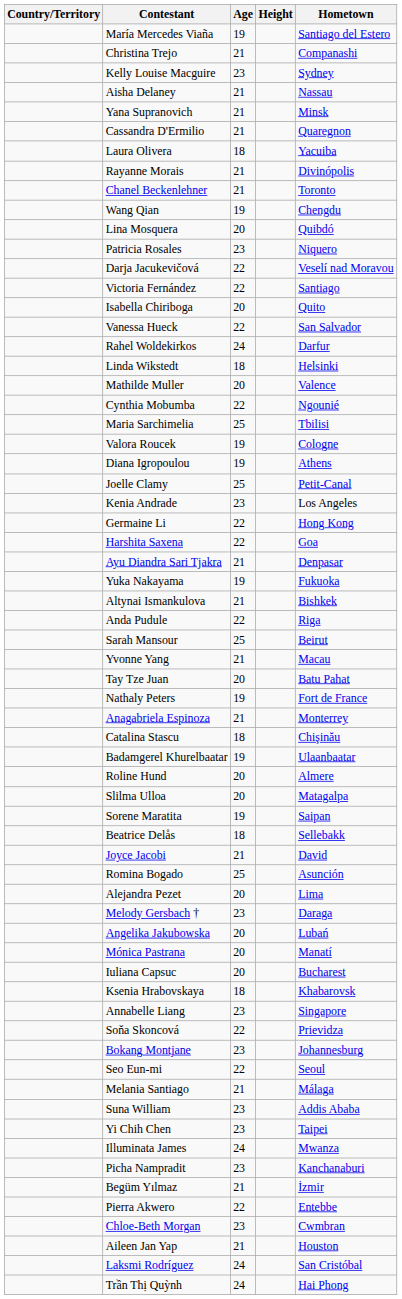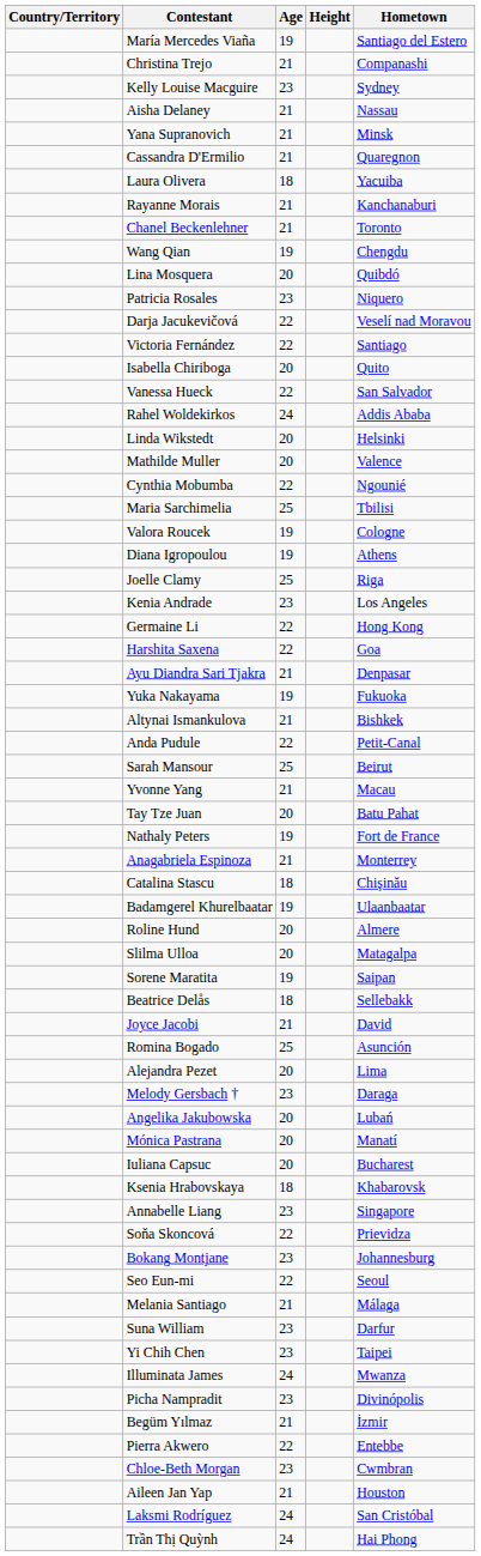 <table class="wikitable sortable" style="font-size:95%;">
 <tr>
 <th>Country/Territory</th>
 <th>Contestant</th>
 <th>Age</th>
 <th>Height</th>
 <th>Hometown</th>
 </tr>
 <tr>
 <td><strong></strong></td>
 <td>María Mercedes Viaña</td>
 <td>19</td>
 <td></td>
 <td><a href='#'>Santiago del Estero</a></td>
 </tr>
 <tr>
 <td><strong></strong></td>
 <td>Christina Trejo</td>
 <td>21</td>
 <td></td>
 <td><a href='#'>Companashi</a></td>
 </tr>
 <tr>
 <td><strong></strong></td>
 <td>Kelly Louise Macguire</td>
 <td>23</td>
 <td></td>
 <td><a href='#'>Sydney</a></td>
 </tr>
 <tr>
 <td><strong></strong></td>
 <td>Aisha Delaney</td>
 <td>21</td>
 <td></td>
 <td><a href='#'>Nassau</a></td>
 </tr>
 <tr>
 <td><strong></strong></td>
 <td>Yana Supranovich</td>
 <td>21</td>
 <td></td>
 <td><a href='#'>Minsk</a></td>
 </tr>
 <tr>
 <td><strong></strong></td>
 <td>Cassandra D'Ermilio</td>
 <td>21</td>
 <td></td>
 <td><a href='#'>Quaregnon</a></td>
 </tr>
 <tr>
 <td><strong></strong></td>
 <td>Laura Olivera</td>
 <td>18</td>
 <td></td>
 <td><a href='#'>Yacuiba</a></td>
 </tr>
 <tr>
 <td><strong></strong></td>
 <td>Rayanne Morais</td>
 <td>21</td>
 <td></td>
-<td><a href='#'>Divinópolis</a></td>
+<td><a href='#'>Kanchanaburi</a></td>
 </tr>
 <tr>
 <td><strong></strong></td>
 <td><a href='#'>Chanel Beckenlehner</a></td>
 <td>21</td>
 <td></td>
 <td><a href='#'>Toronto</a></td>
 </tr>
 <tr>
 <td><strong></strong></td>
 <td>Wang Qian</td>
 <td>19</td>
 <td></td>
 <td><a href='#'>Chengdu</a></td>
 </tr>
 <tr>
 <td><strong></strong></td>
 <td>Lina Mosquera</td>
 <td>20</td>
 <td></td>
 <td><a href='#'>Quibdó</a></td>
 </tr>
 <tr>
 <td><strong></strong></td>
 <td>Patricia Rosales</td>
 <td>23</td>
 <td></td>
 <td><a href='#'>Niquero</a></td>
 </tr>
 <tr>
 <td><strong></strong></td>
 <td>Darja Jacukevičová</td>
 <td>22</td>
 <td></td>
 <td><a href='#'>Veselí nad Moravou</a></td>
 </tr>
 <tr>
 <td><strong></strong></td>
 <td>Victoria Fernández</td>
 <td>22</td>
 <td></td>
 <td><a href='#'>Santiago</a></td>
 </tr>
 <tr>
 <td><strong></strong></td>
 <td>Isabella Chiriboga</td>
 <td>20</td>
 <td></td>
 <td><a href='#'>Quito</a></td>
 </tr>
 <tr>
 <td><strong></strong></td>
 <td>Vanessa Hueck</td>
 <td>22</td>
 <td></td>
 <td><a href='#'>San Salvador</a></td>
 </tr>
 <tr>
 <td><strong></strong></td>
 <td>Rahel Woldekirkos</td>
 <td>24</td>
 <td></td>
-<td><a href='#'>Darfur</a></td>
+<td><a href='#'>Addis Ababa</a></td>
 </tr>
 <tr>
 <td><strong></strong></td>
 <td>Linda Wikstedt</td>
-<td>18</td>
+<td>20</td>
 <td></td>
 <td><a href='#'>Helsinki</a></td>
 </tr>
 <tr>
 <td><strong></strong></td>
 <td>Mathilde Muller</td>
 <td>20</td>
 <td></td>
 <td><a href='#'>Valence</a></td>
 </tr>
 <tr>
 <td><strong></strong></td>
 <td>Cynthia Mobumba</td>
 <td>22</td>
 <td></td>
 <td><a href='#'>Ngounié</a></td>
 </tr>
 <tr>
 <td><strong></strong></td>
 <td>Maria Sarchimelia</td>
 <td>25</td>
 <td></td>
 <td><a href='#'>Tbilisi</a></td>
 </tr>
 <tr>
 <td><strong></strong></td>
 <td>Valora Roucek</td>
 <td>19</td>
 <td></td>
 <td><a href='#'>Cologne</a></td>
 </tr>
 <tr>
 <td><strong></strong></td>
 <td>Diana Igropoulou</td>
 <td>19</td>
 <td></td>
 <td><a href='#'>Athens</a></td>
 </tr>
 <tr>
 <td><strong></strong></td>
 <td>Joelle Clamy</td>
 <td>25</td>
 <td></td>
-<td><a href='#'>Petit-Canal</a></td>
+<td><a href='#'>Riga</a></td>
 </tr>
 <tr>
 <td><strong></strong></td>
 <td>Kenia Andrade</td>
 <td>23</td>
 <td></td>
 <td>Los Angeles</td>
 </tr>
 <tr>
 <td><strong></strong></td>
 <td>Germaine Li</td>
 <td>22</td>
 <td></td>
 <td><a href='#'>Hong Kong</a></td>
 </tr>
 <tr>
 <td><strong></strong></td>
 <td><a href='#'>Harshita Saxena</a></td>
 <td>22</td>
 <td></td>
 <td><a href='#'>Goa</a></td>
 </tr>
 <tr>
 <td><strong></strong></td>
 <td><a href='#'>Ayu Diandra Sari Tjakra</a></td>
 <td>21</td>
 <td></td>
 <td><a href='#'>Denpasar</a></td>
 </tr>
 <tr>
 <td><strong></strong></td>
 <td>Yuka Nakayama</td>
 <td>19</td>
 <td></td>
 <td><a href='#'>Fukuoka</a></td>
 </tr>
 <tr>
 <td><strong></strong></td>
 <td>Altynai Ismankulova</td>
 <td>21</td>
 <td></td>
 <td><a href='#'>Bishkek</a></td>
 </tr>
 <tr>
 <td><strong></strong></td>
 <td>Anda Pudule</td>
 <td>22</td>
 <td></td>
-<td><a href='#'>Riga</a></td>
+<td><a href='#'>Petit-Canal</a></td>
 </tr>
 <tr>
 <td><strong></strong></td>
 <td>Sarah Mansour</td>
 <td>25</td>
 <td></td>
 <td><a href='#'>Beirut</a></td>
 </tr>
 <tr>
 <td><strong></strong></td>
 <td>Yvonne Yang</td>
 <td>21</td>
 <td></td>
 <td><a href='#'>Macau</a></td>
 </tr>
 <tr>
 <td><strong></strong></td>
 <td>Tay Tze Juan</td>
 <td>20</td>
 <td></td>
 <td><a href='#'>Batu Pahat</a></td>
 </tr>
 <tr>
 <td><strong></strong></td>
 <td>Nathaly Peters</td>
 <td>19</td>
 <td></td>
 <td><a href='#'>Fort de France</a></td>
 </tr>
 <tr>
 <td><strong></strong></td>
 <td><a href='#'>Anagabriela Espinoza</a></td>
 <td>21</td>
 <td></td>
 <td><a href='#'>Monterrey</a></td>
 </tr>
 <tr>
 <td><strong></strong></td>
 <td>Catalina Stascu</td>
 <td>18</td>
 <td></td>
 <td><a href='#'>Chişinău</a></td>
 </tr>
 <tr>
 <td><strong></strong></td>
 <td>Badamgerel Khurelbaatar</td>
 <td>19</td>
 <td></td>
 <td><a href='#'>Ulaanbaatar</a></td>
 </tr>
 <tr>
 <td><strong></strong></td>
 <td>Roline Hund</td>
 <td>20</td>
 <td></td>
 <td><a href='#'>Almere</a></td>
 </tr>
 <tr>
 <td><strong></strong></td>
 <td>Slilma Ulloa</td>
 <td>20</td>
 <td></td>
 <td><a href='#'>Matagalpa</a></td>
 </tr>
 <tr>
 <td><strong></strong></td>
 <td>Sorene Maratita</td>
 <td>19</td>
 <td></td>
 <td><a href='#'>Saipan</a></td>
 </tr>
 <tr>
 <td><strong></strong></td>
 <td>Beatrice Delås</td>
 <td>18</td>
 <td></td>
 <td><a href='#'>Sellebakk</a></td>
 </tr>
 <tr>
 <td><strong></strong></td>
 <td><a href='#'>Joyce Jacobi</a></td>
 <td>21</td>
 <td></td>
 <td><a href='#'>David</a></td>
 </tr>
 <tr>
 <td><strong></strong></td>
 <td>Romina Bogado</td>
 <td>25</td>
 <td></td>
 <td><a href='#'>Asunción</a></td>
 </tr>
 <tr>
 <td><strong></strong></td>
 <td>Alejandra Pezet</td>
 <td>20</td>
 <td></td>
 <td><a href='#'>Lima</a></td>
 </tr>
 <tr>
 <td><strong></strong></td>
 <td><a href='#'>Melody Gersbach</a> † </td>
 <td>23</td>
 <td></td>
 <td><a href='#'>Daraga</a></td>
 </tr>
 <tr>
 <td><strong></strong></td>
 <td><a href='#'>Angelika Jakubowska</a></td>
 <td>20</td>
 <td></td>
 <td><a href='#'>Lubań</a></td>
 </tr>
 <tr>
 <td><strong></strong></td>
 <td><a href='#'>Mónica Pastrana</a></td>
 <td>20</td>
 <td></td>
 <td><a href='#'>Manatí</a></td>
 </tr>
 <tr>
 <td><strong></strong></td>
 <td>Iuliana Capsuc</td>
 <td>20</td>
 <td></td>
 <td><a href='#'>Bucharest</a></td>
 </tr>
 <tr>
 <td><strong></strong></td>
 <td>Ksenia Hrabovskaya</td>
 <td>18</td>
 <td></td>
 <td><a href='#'>Khabarovsk</a></td>
 </tr>
 <tr>
 <td><strong></strong></td>
 <td>Annabelle Liang</td>
 <td>23</td>
 <td></td>
 <td><a href='#'>Singapore</a></td>
 </tr>
 <tr>
 <td><strong></strong></td>
 <td>Soňa Skoncová</td>
 <td>22</td>
 <td></td>
 <td><a href='#'>Prievidza</a></td>
 </tr>
 <tr>
 <td><strong></strong></td>
 <td><a href='#'>Bokang Montjane</a></td>
 <td>23</td>
 <td></td>
 <td><a href='#'>Johannesburg</a></td>
 </tr>
 <tr>
 <td><strong></strong></td>
 <td>Seo Eun-mi</td>
 <td>22</td>
 <td></td>
 <td><a href='#'>Seoul</a></td>
 </tr>
 <tr>
 <td><strong></strong></td>
 <td>Melania Santiago</td>
 <td>21</td>
 <td></td>
 <td><a href='#'>Málaga</a></td>
 </tr>
 <tr>
 <td><strong></strong></td>
 <td>Suna William</td>
 <td>23</td>
 <td></td>
-<td><a href='#'>Addis Ababa</a></td>
+<td><a href='#'>Darfur</a></td>
 </tr>
 <tr>
 <td><strong></strong></td>
 <td>Yi Chih Chen</td>
 <td>23</td>
 <td></td>
 <td><a href='#'>Taipei</a></td>
 </tr>
 <tr>
 <td><strong></strong></td>
 <td>Illuminata James</td>
 <td>24</td>
 <td></td>
 <td><a href='#'>Mwanza</a></td>
 </tr>
 <tr>
 <td><strong></strong></td>
 <td>Picha Nampradit</td>
 <td>23</td>
 <td></td>
-<td><a href='#'>Kanchanaburi</a></td>
+<td><a href='#'>Divinópolis</a></td>
 </tr>
 <tr>
 <td><strong></strong></td>
 <td>Begüm Yılmaz</td>
 <td>21</td>
 <td></td>
 <td><a href='#'>İzmir</a></td>
 </tr>
 <tr>
 <td><strong></strong></td>
 <td>Pierra Akwero</td>
 <td>22</td>
 <td></td>
 <td><a href='#'>Entebbe</a></td>
 </tr>
 <tr>
 <td><strong></strong></td>
 <td><a href='#'>Chloe-Beth Morgan</a></td>
 <td>23</td>
 <td></td>
 <td><a href='#'>Cwmbran</a></td>
 </tr>
 <tr>
 <td><strong></strong></td>
 <td>Aileen Jan Yap</td>
 <td>21</td>
 <td></td>
 <td><a href='#'>Houston</a></td>
 </tr>
 <tr>
 <td><strong></strong></td>
 <td><a href='#'>Laksmi Rodríguez</a></td>
 <td>24</td>
 <td></td>
 <td><a href='#'>San Cristóbal</a></td>
 </tr>
 <tr>
 <td><strong></strong></td>
 <td>Trần Thị Quỳnh</td>
 <td>24</td>
 <td></td>
 <td><a href='#'>Hai Phong</a></td>
 </tr>
 </table>
